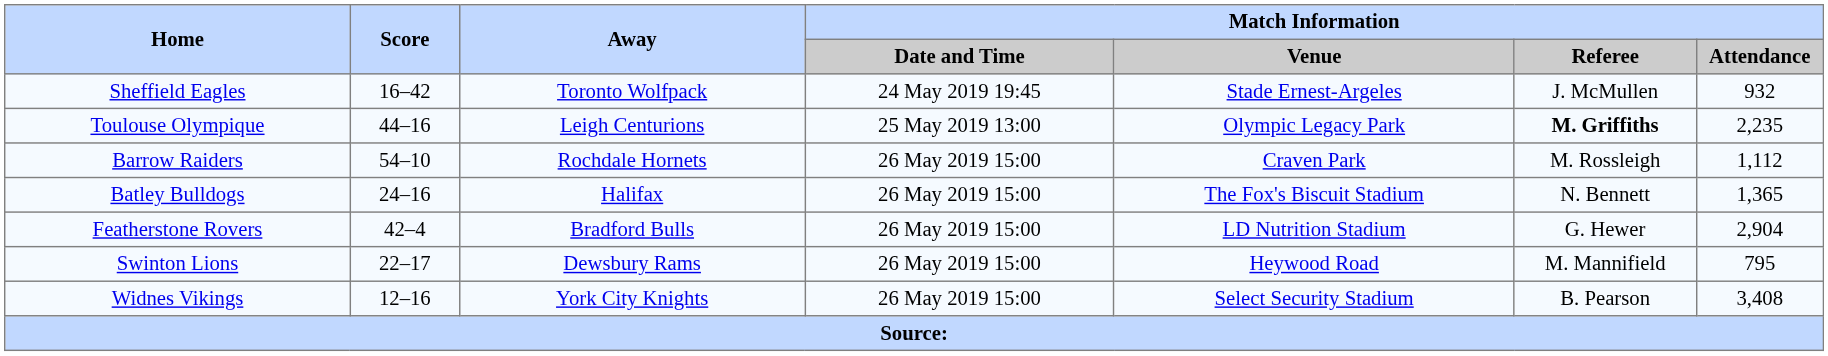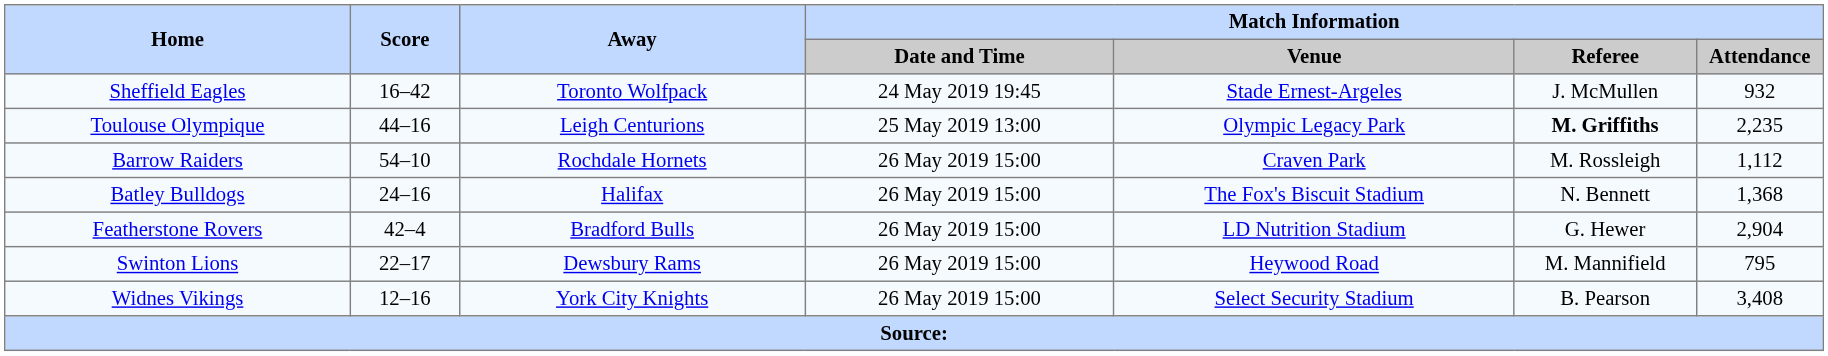 <table border=1 style="border-collapse:collapse; font-size:90%; text-align:center;" cellpadding=3 cellspacing=0 width=100%>
 <tr bgcolor="#c1d8ff">
 <th rowspan="2" width="19%">Home</th>
 <th rowspan="2" width="6%">Score</th>
 <th rowspan="2" width="19%">Away</th>
 <th colspan="4">Match Information</th>
 </tr>
 <tr bgcolor="#cccccc">
 <th width="17%">Date and Time</th>
 <th width="22%">Venue</th>
 <th width="10%">Referee</th>
 <th width="7%">Attendance</th>
 </tr>
 <tr bgcolor="#f5faff">
 <td> <a href='#'>Sheffield Eagles</a></td>
 <td>16–42</td>
 <td> <a href='#'>Toronto Wolfpack</a></td>
 <td>24 May 2019 19:45</td>
 <td><a href='#'>Stade Ernest-Argeles</a></td>
 <td>J. McMullen</td>
 <td>932</td>
 </tr>
 <tr bgcolor="#f5faff">
 <td> <a href='#'>Toulouse Olympique</a></td>
 <td>44–16</td>
 <td> <a href='#'>Leigh Centurions</a></td>
 <td>25 May 2019 13:00</td>
 <td><a href='#'>Olympic Legacy Park</a></td>
 <td><strong>M. Griffiths</strong></td>
 <td>2,235</td>
 </tr>
 <tr bgcolor="#f5faff">
 <td> <a href='#'>Barrow Raiders</a></td>
 <td>54–10</td>
 <td> <a href='#'>Rochdale Hornets</a></td>
 <td>26 May 2019 15:00</td>
 <td><a href='#'>Craven Park</a></td>
 <td>M. Rossleigh</td>
 <td>1,112</td>
 </tr>
 <tr bgcolor="#f5faff">
 <td> <a href='#'>Batley Bulldogs</a></td>
 <td>24–16</td>
 <td> <a href='#'>Halifax</a></td>
 <td>26 May 2019 15:00</td>
 <td><a href='#'>The Fox's Biscuit Stadium</a></td>
 <td>N. Bennett</td>
-<td>1,365</td>
+<td>1,368</td>
 </tr>
 <tr bgcolor="#f5faff">
 <td> <a href='#'>Featherstone Rovers</a></td>
 <td>42–4</td>
 <td> <a href='#'>Bradford Bulls</a></td>
 <td>26 May 2019 15:00</td>
 <td><a href='#'>LD Nutrition Stadium</a></td>
 <td>G. Hewer</td>
 <td>2,904</td>
 </tr>
 <tr bgcolor="#f5faff">
 <td> <a href='#'>Swinton Lions</a></td>
 <td>22–17</td>
 <td> <a href='#'>Dewsbury Rams</a></td>
 <td>26 May 2019 15:00</td>
 <td><a href='#'>Heywood Road</a></td>
 <td>M. Mannifield</td>
 <td>795</td>
 </tr>
 <tr bgcolor="#f5faff">
 <td> <a href='#'>Widnes Vikings</a></td>
 <td>12–16</td>
 <td> <a href='#'>York City Knights</a></td>
 <td>26 May 2019 15:00</td>
 <td><a href='#'>Select Security Stadium</a></td>
 <td>B. Pearson</td>
 <td>3,408</td>
 </tr>
 <tr bgcolor="#c1d8ff">
 <th colspan="7">Source:</th>
 </tr>
 </table>
